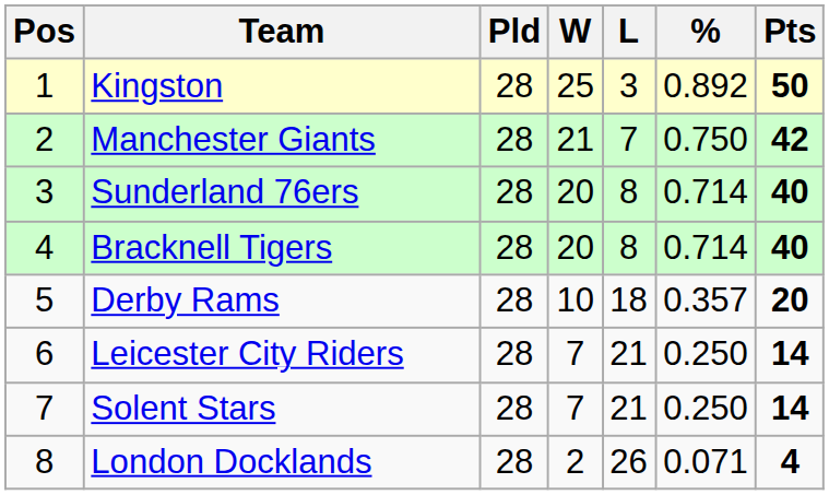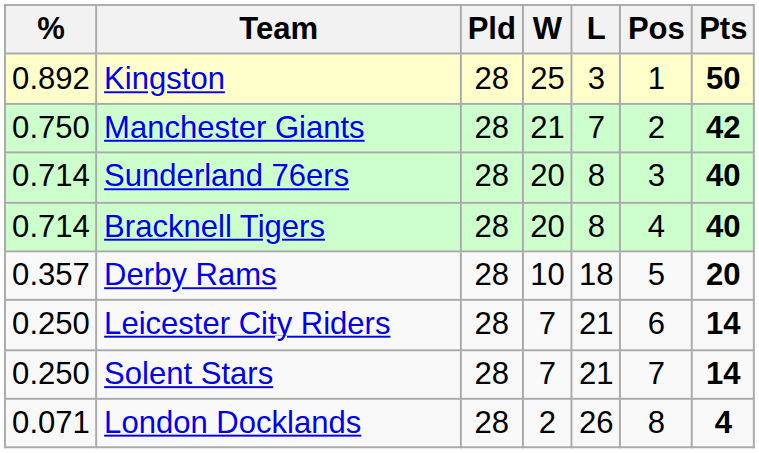 <table class="wikitable" style="text-align: center;">
 <tr>
-<th>Pos</th>
+<th>%</th>
 <th scope="col" style="width: 180px;">Team</th>
 <th>Pld</th>
 <th>W</th>
 <th>L</th>
-<th>%</th>
+<th>Pos</th>
 <th>Pts</th>
 </tr>
 <tr style="background: #ffffcc;">
-<td>1</td>
+<td>0.892</td>
 <td style="text-align:left;"><a href='#'>Kingston</a></td>
 <td>28</td>
 <td>25</td>
 <td>3</td>
-<td>0.892</td>
+<td>1</td>
 <td><strong>50</strong></td>
 </tr>
 <tr style="background: #ccffcc;">
-<td>2</td>
+<td>0.750</td>
 <td style="text-align:left;"><a href='#'>Manchester Giants</a></td>
 <td>28</td>
 <td>21</td>
 <td>7</td>
-<td>0.750</td>
+<td>2</td>
 <td><strong>42</strong></td>
 </tr>
 <tr style="background: #ccffcc;">
-<td>3</td>
+<td>0.714</td>
 <td style="text-align:left;"><a href='#'>Sunderland 76ers</a></td>
 <td>28</td>
 <td>20</td>
 <td>8</td>
-<td>0.714</td>
+<td>3</td>
 <td><strong>40</strong></td>
 </tr>
 <tr style="background: #ccffcc;">
-<td>4</td>
+<td>0.714</td>
 <td style="text-align:left;"><a href='#'>Bracknell Tigers</a></td>
 <td>28</td>
 <td>20</td>
 <td>8</td>
-<td>0.714</td>
+<td>4</td>
 <td><strong>40</strong></td>
 </tr>
 <tr style="background: ;">
-<td>5</td>
+<td>0.357</td>
 <td style="text-align:left;"><a href='#'>Derby Rams</a></td>
 <td>28</td>
 <td>10</td>
 <td>18</td>
-<td>0.357</td>
+<td>5</td>
 <td><strong>20</strong></td>
 </tr>
 <tr style="background: ;">
-<td>6</td>
+<td>0.250</td>
 <td style="text-align:left;"><a href='#'>Leicester City Riders</a></td>
 <td>28</td>
 <td>7</td>
 <td>21</td>
-<td>0.250</td>
+<td>6</td>
 <td><strong>14</strong></td>
 </tr>
 <tr style="background: ;">
-<td>7</td>
+<td>0.250</td>
 <td style="text-align:left;"><a href='#'>Solent Stars</a></td>
 <td>28</td>
 <td>7</td>
 <td>21</td>
-<td>0.250</td>
+<td>7</td>
 <td><strong>14</strong></td>
 </tr>
 <tr style="background: ;">
-<td>8</td>
+<td>0.071</td>
 <td style="text-align:left;"><a href='#'>London Docklands</a></td>
 <td>28</td>
 <td>2</td>
 <td>26</td>
-<td>0.071</td>
+<td>8</td>
 <td><strong>4</strong></td>
 </tr>
 </table>
